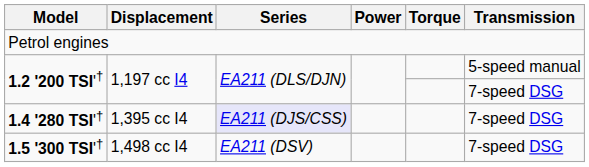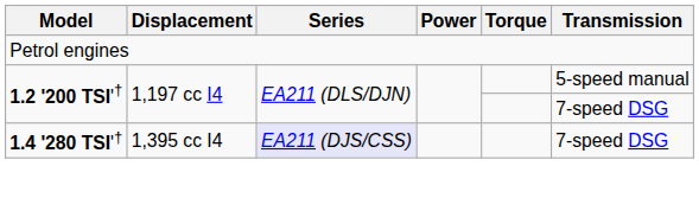 <table class="wikitable" style="text-align:left; font-size:90%;">
 <tr>
 <th>Model</th>
 <th>Displacement</th>
 <th>Series</th>
 <th>Power</th>
 <th>Torque</th>
 <th>Transmission</th>
 </tr>
 <tr>
 <td colspan="6" >Petrol engines</td>
 </tr>
 <tr>
 <td rowspan="2"><strong>1.2 '200 TSI</strong>'<sup>†</sup></td>
 <td rowspan="2">1,197 cc <a href='#'>I4</a></td>
 <td rowspan="2"><em><a href='#'>EA211</a> (DLS/DJN)</em></td>
 <td rowspan="2"></td>
 <td></td>
 <td>5-speed manual</td>
 </tr>
 <tr>
 <td></td>
 <td>7-speed <a href='#'>DSG</a></td>
 </tr>
 <tr>
 <td><strong>1.4 '280 TSI</strong>'<sup>†</sup></td>
 <td>1,395 cc I4</td>
 <td style="background: lavender;"><em><a href='#'>EA211</a> (DJS/CSS)</em></td>
 <td></td>
 <td></td>
 <td>7-speed <a href='#'>DSG</a></td>
 </tr>
-<tr>
-<td><strong>1.5 '300 TSI</strong>'<sup>†</sup></td>
-<td>1,498 cc I4</td>
-<td><em><a href='#'>EA211</a> (DSV)</em></td>
-<td></td>
-<td></td>
-<td>7-speed <a href='#'>DSG</a></td>
-</tr>
 </table>
